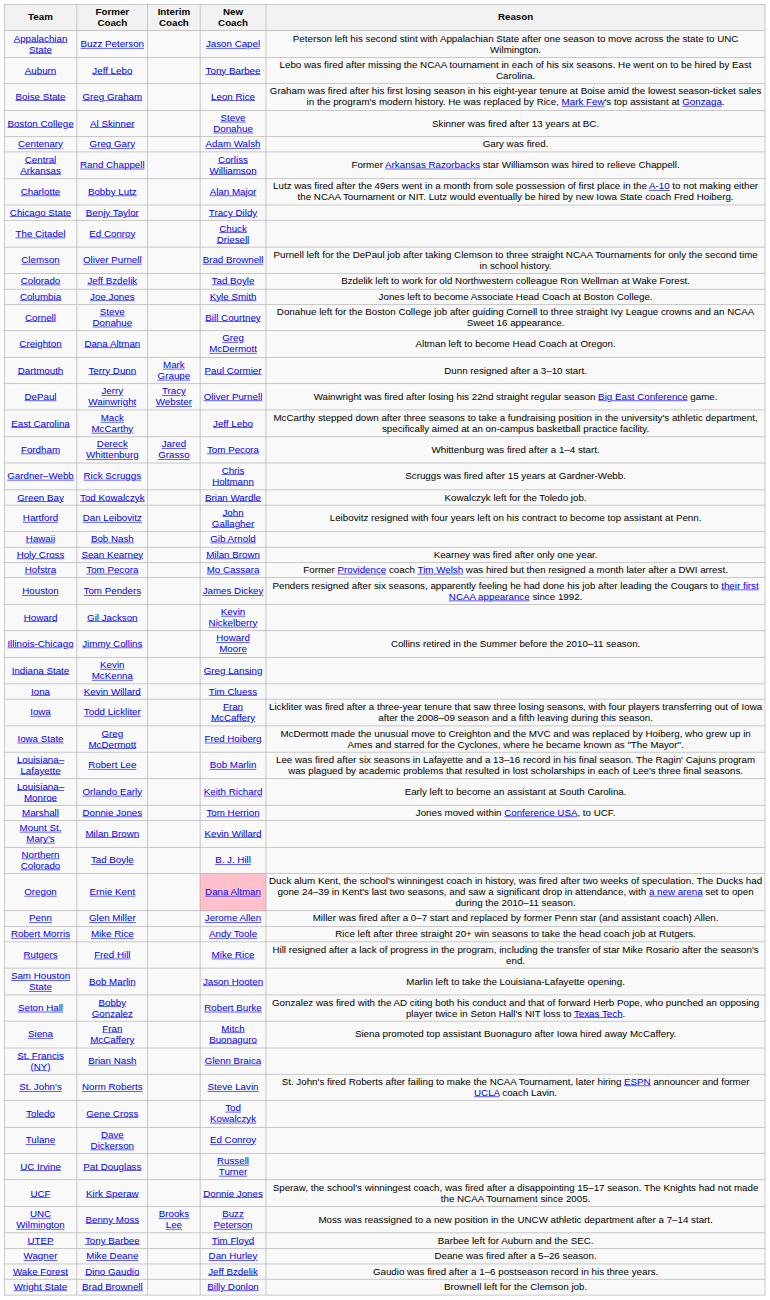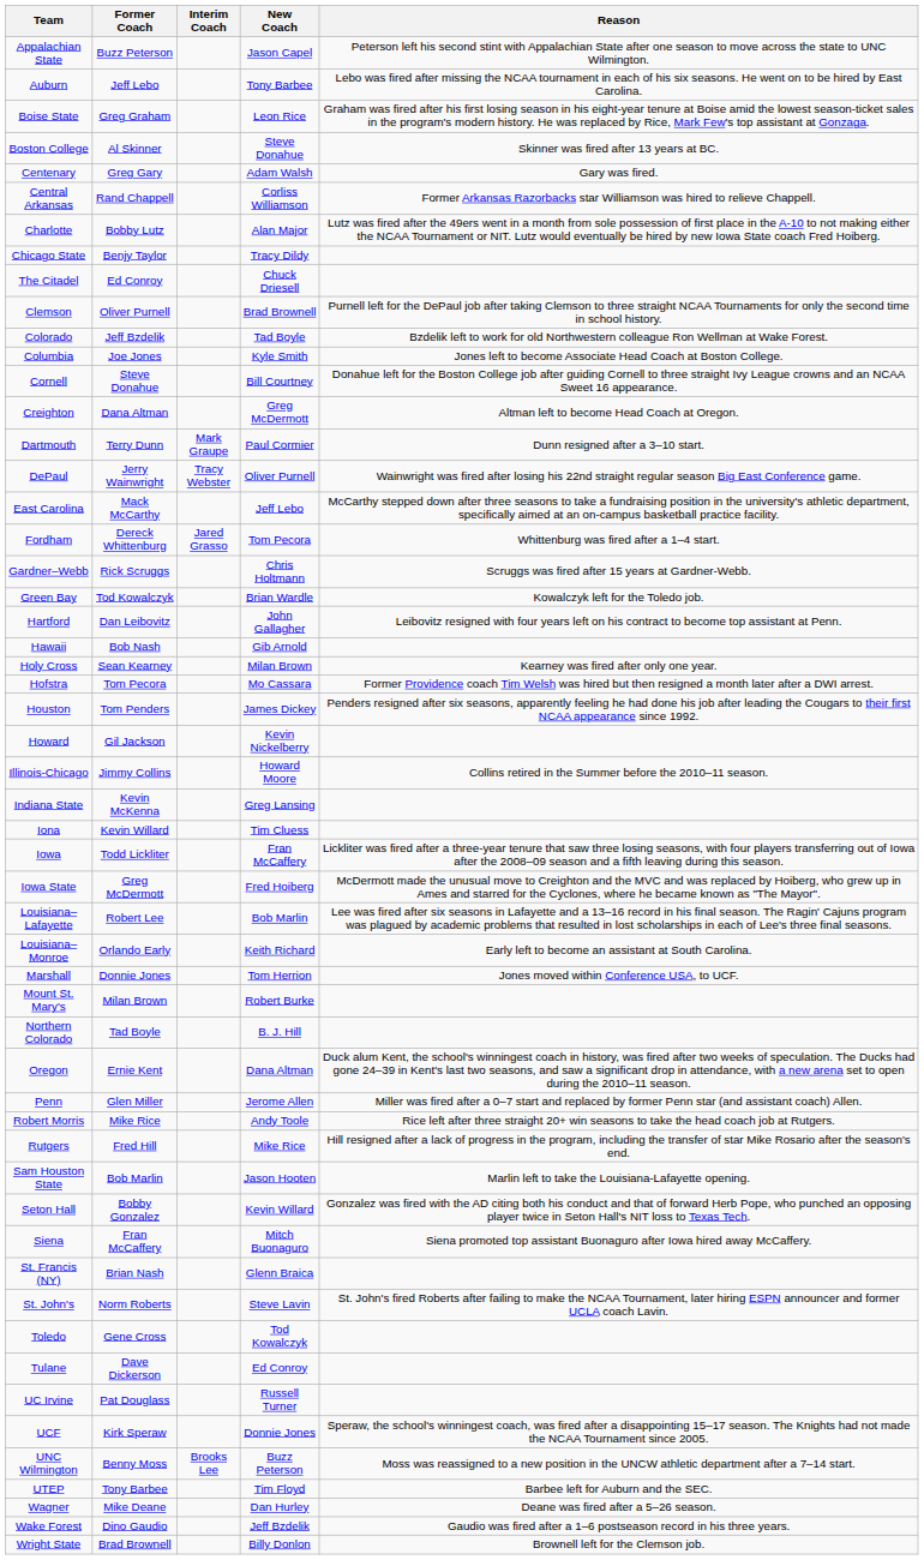 <table class="wikitable" style="text-align:center;">
 <tr>
 <th>Team</th>
 <th>Former<br>Coach</th>
 <th>Interim<br>Coach</th>
 <th>New<br>Coach</th>
 <th>Reason</th>
 </tr>
 <tr>
 <td><a href='#'>Appalachian State</a></td>
 <td><a href='#'>Buzz Peterson</a></td>
 <td></td>
 <td><a href='#'>Jason Capel</a></td>
 <td>Peterson left his second stint with Appalachian State after one season to move across the state to UNC Wilmington.</td>
 </tr>
 <tr>
 <td><a href='#'>Auburn</a></td>
 <td><a href='#'>Jeff Lebo</a></td>
 <td></td>
 <td><a href='#'>Tony Barbee</a></td>
 <td>Lebo was fired after missing the NCAA tournament in each of his six seasons. He went on to be hired by East Carolina.</td>
 </tr>
 <tr>
 <td><a href='#'>Boise State</a></td>
 <td><a href='#'>Greg Graham</a></td>
 <td></td>
 <td><a href='#'>Leon Rice</a></td>
 <td>Graham was fired after his first losing season in his eight-year tenure at Boise amid the lowest season-ticket sales in the program's modern history. He was replaced by Rice, <a href='#'>Mark Few</a>'s top assistant at <a href='#'>Gonzaga</a>.</td>
 </tr>
 <tr>
 <td><a href='#'>Boston College</a></td>
 <td><a href='#'>Al Skinner</a></td>
 <td></td>
 <td><a href='#'>Steve Donahue</a></td>
 <td>Skinner was fired after 13 years at BC.</td>
 </tr>
 <tr>
 <td><a href='#'>Centenary</a></td>
 <td><a href='#'>Greg Gary</a></td>
 <td></td>
 <td><a href='#'>Adam Walsh</a></td>
 <td>Gary was fired.</td>
 </tr>
 <tr>
 <td><a href='#'>Central Arkansas</a></td>
 <td><a href='#'>Rand Chappell</a></td>
 <td></td>
 <td><a href='#'>Corliss Williamson</a></td>
 <td>Former <a href='#'>Arkansas Razorbacks</a> star Williamson was hired to relieve Chappell.</td>
 </tr>
 <tr>
 <td><a href='#'>Charlotte</a></td>
 <td><a href='#'>Bobby Lutz</a></td>
 <td></td>
 <td><a href='#'>Alan Major</a></td>
 <td>Lutz was fired after the 49ers went in a month from sole possession of first place in the <a href='#'>A-10</a> to not making either the NCAA Tournament or NIT. Lutz would eventually be hired by new Iowa State coach Fred Hoiberg.</td>
 </tr>
 <tr>
 <td><a href='#'>Chicago State</a></td>
 <td><a href='#'>Benjy Taylor</a></td>
 <td></td>
 <td><a href='#'>Tracy Dildy</a></td>
 <td></td>
 </tr>
 <tr>
 <td><a href='#'>The Citadel</a></td>
 <td><a href='#'>Ed Conroy</a></td>
 <td></td>
 <td><a href='#'>Chuck Driesell</a></td>
 <td></td>
 </tr>
 <tr>
 <td><a href='#'>Clemson</a></td>
 <td><a href='#'>Oliver Purnell</a></td>
 <td></td>
 <td><a href='#'>Brad Brownell</a></td>
 <td>Purnell left for the DePaul job after taking Clemson to three straight NCAA Tournaments for only the second time in school history.</td>
 </tr>
 <tr>
 <td><a href='#'>Colorado</a></td>
 <td><a href='#'>Jeff Bzdelik</a></td>
 <td></td>
 <td><a href='#'>Tad Boyle</a></td>
 <td>Bzdelik left to work for old Northwestern colleague Ron Wellman at Wake Forest.</td>
 </tr>
 <tr>
 <td><a href='#'>Columbia</a></td>
 <td><a href='#'>Joe Jones</a></td>
 <td></td>
 <td><a href='#'>Kyle Smith</a></td>
 <td>Jones left to become Associate Head Coach at Boston College.</td>
 </tr>
 <tr>
 <td><a href='#'>Cornell</a></td>
 <td><a href='#'>Steve Donahue</a></td>
 <td></td>
 <td><a href='#'>Bill Courtney</a></td>
 <td>Donahue left for the Boston College job after guiding Cornell to three straight Ivy League crowns and an NCAA Sweet 16 appearance.</td>
 </tr>
 <tr>
 <td><a href='#'>Creighton</a></td>
 <td><a href='#'>Dana Altman</a></td>
 <td></td>
 <td><a href='#'>Greg McDermott</a></td>
 <td>Altman left to become Head Coach at Oregon.</td>
 </tr>
 <tr>
 <td><a href='#'>Dartmouth</a></td>
 <td><a href='#'>Terry Dunn</a></td>
 <td><a href='#'>Mark Graupe</a></td>
 <td><a href='#'>Paul Cormier</a></td>
 <td>Dunn resigned after a 3–10 start.</td>
 </tr>
 <tr>
 <td><a href='#'>DePaul</a></td>
 <td><a href='#'>Jerry Wainwright</a></td>
 <td><a href='#'>Tracy Webster</a></td>
 <td><a href='#'>Oliver Purnell</a></td>
 <td>Wainwright was fired after losing his 22nd straight regular season <a href='#'>Big East Conference</a> game.</td>
 </tr>
 <tr>
 <td><a href='#'>East Carolina</a></td>
 <td><a href='#'>Mack McCarthy</a></td>
 <td></td>
 <td><a href='#'>Jeff Lebo</a></td>
 <td>McCarthy stepped down after three seasons to take a fundraising position in the university's athletic department, specifically aimed at an on-campus basketball practice facility.</td>
 </tr>
 <tr>
 <td><a href='#'>Fordham</a></td>
 <td><a href='#'>Dereck Whittenburg</a></td>
 <td><a href='#'>Jared Grasso</a></td>
 <td><a href='#'>Tom Pecora</a></td>
 <td>Whittenburg was fired after a 1–4 start.</td>
 </tr>
 <tr>
 <td><a href='#'>Gardner–Webb</a></td>
 <td><a href='#'>Rick Scruggs</a></td>
 <td></td>
 <td><a href='#'>Chris Holtmann</a></td>
 <td>Scruggs was fired after 15 years at Gardner-Webb.</td>
 </tr>
 <tr>
 <td><a href='#'>Green Bay</a></td>
 <td><a href='#'>Tod Kowalczyk</a></td>
 <td></td>
 <td><a href='#'>Brian Wardle</a></td>
 <td>Kowalczyk left for the Toledo job.</td>
 </tr>
 <tr>
 <td><a href='#'>Hartford</a></td>
 <td><a href='#'>Dan Leibovitz</a></td>
 <td></td>
 <td><a href='#'>John Gallagher</a></td>
 <td>Leibovitz resigned with four years left on his contract to become top assistant at Penn.</td>
 </tr>
 <tr>
 <td><a href='#'>Hawaii</a></td>
 <td><a href='#'>Bob Nash</a></td>
 <td></td>
 <td><a href='#'>Gib Arnold</a></td>
 <td></td>
 </tr>
 <tr>
 <td><a href='#'>Holy Cross</a></td>
 <td><a href='#'>Sean Kearney</a></td>
 <td></td>
 <td><a href='#'>Milan Brown</a></td>
 <td>Kearney was fired after only one year.</td>
 </tr>
 <tr>
 <td><a href='#'>Hofstra</a></td>
 <td><a href='#'>Tom Pecora</a></td>
 <td></td>
 <td><a href='#'>Mo Cassara</a></td>
 <td>Former <a href='#'>Providence</a> coach <a href='#'>Tim Welsh</a> was hired but then resigned a month later after a DWI arrest.</td>
 </tr>
 <tr>
 <td><a href='#'>Houston</a></td>
 <td><a href='#'>Tom Penders</a></td>
 <td></td>
 <td><a href='#'>James Dickey</a></td>
 <td>Penders resigned after six seasons, apparently feeling he had done his job after leading the Cougars to <a href='#'>their first NCAA appearance</a> since 1992.</td>
 </tr>
 <tr>
 <td><a href='#'>Howard</a></td>
 <td><a href='#'>Gil Jackson</a></td>
 <td></td>
 <td><a href='#'>Kevin Nickelberry</a></td>
 <td></td>
 </tr>
 <tr>
 <td><a href='#'>Illinois-Chicago</a></td>
 <td><a href='#'>Jimmy Collins</a></td>
 <td></td>
 <td><a href='#'>Howard Moore</a></td>
 <td>Collins retired in the Summer before the 2010–11 season.</td>
 </tr>
 <tr>
 <td><a href='#'>Indiana State</a></td>
 <td><a href='#'>Kevin McKenna</a></td>
 <td></td>
 <td><a href='#'>Greg Lansing</a></td>
 <td></td>
 </tr>
 <tr>
 <td><a href='#'>Iona</a></td>
 <td><a href='#'>Kevin Willard</a></td>
 <td></td>
 <td><a href='#'>Tim Cluess</a></td>
 <td></td>
 </tr>
 <tr>
 <td><a href='#'>Iowa</a></td>
 <td><a href='#'>Todd Lickliter</a></td>
 <td></td>
 <td><a href='#'>Fran McCaffery</a></td>
 <td>Lickliter was fired after a three-year tenure that saw three losing seasons, with four players transferring out of Iowa after the 2008–09 season and a fifth leaving during this season.</td>
 </tr>
 <tr>
 <td><a href='#'>Iowa State</a></td>
 <td><a href='#'>Greg McDermott</a></td>
 <td></td>
 <td><a href='#'>Fred Hoiberg</a></td>
 <td>McDermott made the unusual move to Creighton and the MVC and was replaced by Hoiberg, who grew up in Ames and starred for the Cyclones, where he became known as "The Mayor".</td>
 </tr>
 <tr>
 <td><a href='#'>Louisiana–Lafayette</a></td>
 <td><a href='#'>Robert Lee</a></td>
 <td></td>
 <td><a href='#'>Bob Marlin</a></td>
 <td>Lee was fired after six seasons in Lafayette and a 13–16 record in his final season. The Ragin' Cajuns program was plagued by academic problems that resulted in lost scholarships in each of Lee's three final seasons.</td>
 </tr>
 <tr>
 <td><a href='#'>Louisiana–Monroe</a></td>
 <td><a href='#'>Orlando Early</a></td>
 <td></td>
 <td><a href='#'>Keith Richard</a></td>
 <td>Early left to become an assistant at South Carolina.</td>
 </tr>
 <tr>
 <td><a href='#'>Marshall</a></td>
 <td><a href='#'>Donnie Jones</a></td>
 <td></td>
 <td><a href='#'>Tom Herrion</a></td>
 <td>Jones moved within <a href='#'>Conference USA</a>, to UCF.</td>
 </tr>
 <tr>
 <td><a href='#'>Mount St. Mary's</a></td>
 <td><a href='#'>Milan Brown</a></td>
 <td></td>
-<td><a href='#'>Kevin Willard</a></td>
+<td><a href='#'>Robert Burke</a></td>
 <td></td>
 </tr>
 <tr>
 <td><a href='#'>Northern Colorado</a></td>
 <td><a href='#'>Tad Boyle</a></td>
 <td></td>
 <td><a href='#'>B. J. Hill</a></td>
 <td></td>
 </tr>
 <tr>
 <td><a href='#'>Oregon</a></td>
 <td><a href='#'>Ernie Kent</a></td>
 <td></td>
-<td style="background: pink;"><a href='#'>Dana Altman</a></td>
+<td><a href='#'>Dana Altman</a></td>
 <td>Duck alum Kent, the school's winningest coach in history, was fired after two weeks of speculation. The Ducks had gone 24–39 in Kent's last two seasons, and saw a significant drop in attendance, with <a href='#'>a new arena</a> set to open during the 2010–11 season.</td>
 </tr>
 <tr>
 <td><a href='#'>Penn</a></td>
 <td><a href='#'>Glen Miller</a></td>
 <td></td>
 <td><a href='#'>Jerome Allen</a></td>
 <td>Miller was fired after a 0–7 start and replaced by former Penn star (and assistant coach) Allen.</td>
 </tr>
 <tr>
 <td><a href='#'>Robert Morris</a></td>
 <td><a href='#'>Mike Rice</a></td>
 <td></td>
 <td><a href='#'>Andy Toole</a></td>
 <td>Rice left after three straight 20+ win seasons to take the head coach job at Rutgers.</td>
 </tr>
 <tr>
 <td><a href='#'>Rutgers</a></td>
 <td><a href='#'>Fred Hill</a></td>
 <td></td>
 <td><a href='#'>Mike Rice</a></td>
 <td>Hill resigned after a lack of progress in the program, including the transfer of star Mike Rosario after the season's end.</td>
 </tr>
 <tr>
 <td><a href='#'>Sam Houston State</a></td>
 <td><a href='#'>Bob Marlin</a></td>
 <td></td>
 <td><a href='#'>Jason Hooten</a></td>
 <td>Marlin left to take the Louisiana-Lafayette opening.</td>
 </tr>
 <tr>
 <td><a href='#'>Seton Hall</a></td>
 <td><a href='#'>Bobby Gonzalez</a></td>
 <td></td>
-<td><a href='#'>Robert Burke</a></td>
+<td><a href='#'>Kevin Willard</a></td>
 <td>Gonzalez was fired with the AD citing both his conduct and that of forward Herb Pope, who punched an opposing player twice in Seton Hall's NIT loss to <a href='#'>Texas Tech</a>.</td>
 </tr>
 <tr>
 <td><a href='#'>Siena</a></td>
 <td><a href='#'>Fran McCaffery</a></td>
 <td></td>
 <td><a href='#'>Mitch Buonaguro</a></td>
 <td>Siena promoted top assistant Buonaguro after Iowa hired away McCaffery.</td>
 </tr>
 <tr>
 <td><a href='#'>St. Francis (NY)</a></td>
 <td><a href='#'>Brian Nash</a></td>
 <td></td>
 <td><a href='#'>Glenn Braica</a></td>
 <td></td>
 </tr>
 <tr>
 <td><a href='#'>St. John's</a></td>
 <td><a href='#'>Norm Roberts</a></td>
 <td></td>
 <td><a href='#'>Steve Lavin</a></td>
 <td>St. John's fired Roberts after failing to make the NCAA Tournament, later hiring <a href='#'>ESPN</a> announcer and former <a href='#'>UCLA</a> coach Lavin.</td>
 </tr>
 <tr>
 <td><a href='#'>Toledo</a></td>
 <td><a href='#'>Gene Cross</a></td>
 <td></td>
 <td><a href='#'>Tod Kowalczyk</a></td>
 <td></td>
 </tr>
 <tr>
 <td><a href='#'>Tulane</a></td>
 <td><a href='#'>Dave Dickerson</a></td>
 <td></td>
 <td><a href='#'>Ed Conroy</a></td>
 <td></td>
 </tr>
 <tr>
 <td><a href='#'>UC Irvine</a></td>
 <td><a href='#'>Pat Douglass</a></td>
 <td></td>
 <td><a href='#'>Russell Turner</a></td>
 <td></td>
 </tr>
 <tr>
 <td><a href='#'>UCF</a></td>
 <td><a href='#'>Kirk Speraw</a></td>
 <td></td>
 <td><a href='#'>Donnie Jones</a></td>
 <td>Speraw, the school's winningest coach, was fired after a disappointing 15–17 season. The Knights had not made the NCAA Tournament since 2005.</td>
 </tr>
 <tr>
 <td><a href='#'>UNC Wilmington</a></td>
 <td><a href='#'>Benny Moss</a></td>
 <td><a href='#'>Brooks Lee</a></td>
 <td><a href='#'>Buzz Peterson</a></td>
 <td>Moss was reassigned to a new position in the UNCW athletic department after a 7–14 start.</td>
 </tr>
 <tr>
 <td><a href='#'>UTEP</a></td>
 <td><a href='#'>Tony Barbee</a></td>
 <td></td>
 <td><a href='#'>Tim Floyd</a></td>
 <td>Barbee left for Auburn and the SEC.</td>
 </tr>
 <tr>
 <td><a href='#'>Wagner</a></td>
 <td><a href='#'>Mike Deane</a></td>
 <td></td>
 <td><a href='#'>Dan Hurley</a></td>
 <td>Deane was fired after a 5–26 season.</td>
 </tr>
 <tr>
 <td><a href='#'>Wake Forest</a></td>
 <td><a href='#'>Dino Gaudio</a></td>
 <td></td>
 <td><a href='#'>Jeff Bzdelik</a></td>
 <td>Gaudio was fired after a 1–6 postseason record in his three years.</td>
 </tr>
 <tr>
 <td><a href='#'>Wright State</a></td>
 <td><a href='#'>Brad Brownell</a></td>
 <td></td>
 <td><a href='#'>Billy Donlon</a></td>
 <td>Brownell left for the Clemson job.</td>
 </tr>
 </table>
